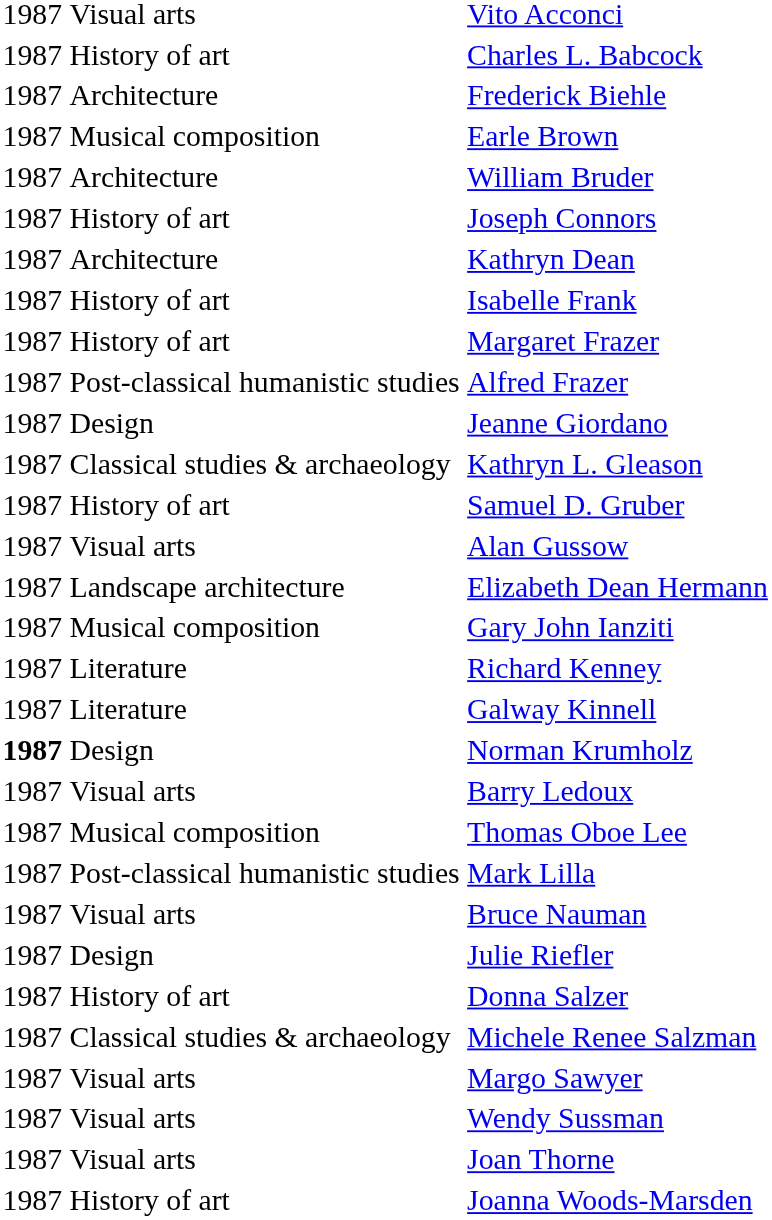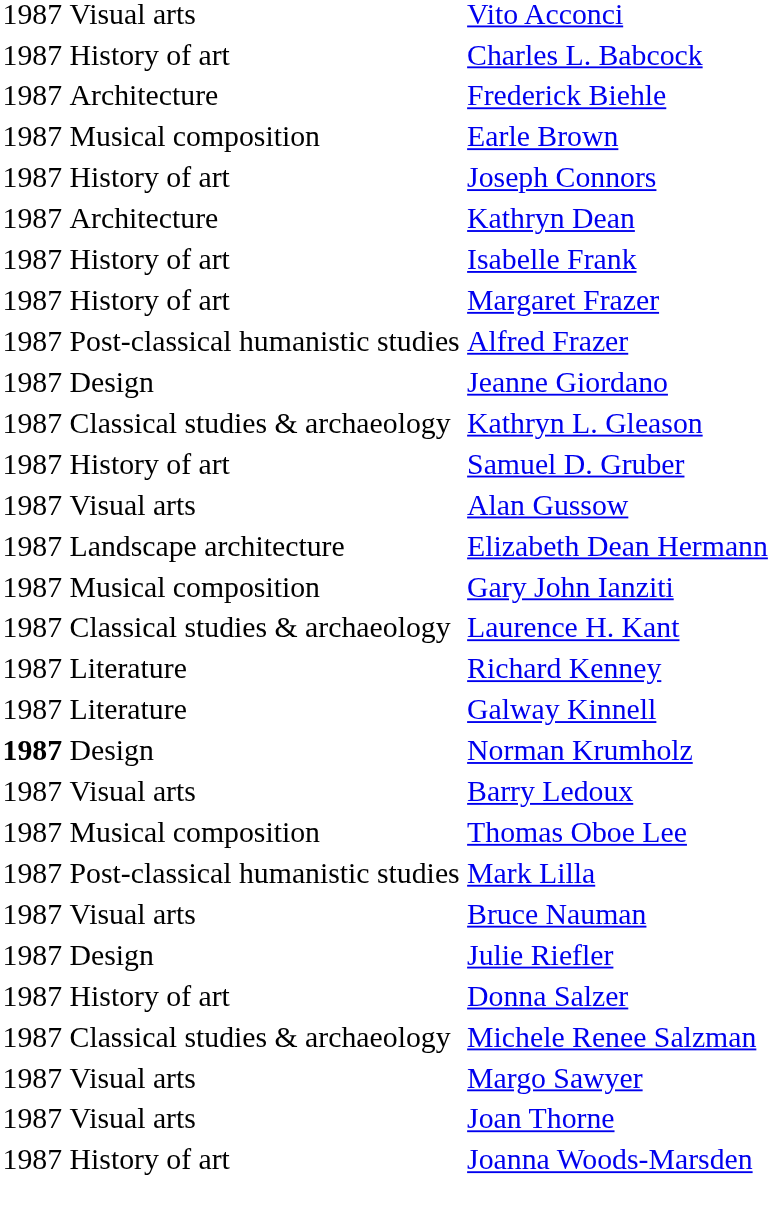 <table>
 <tr>
 <td>1987</td>
 <td>Visual arts</td>
 <td><a href='#'>Vito Acconci</a></td>
 </tr>
 <tr>
 <td>1987</td>
 <td>History of art</td>
 <td><a href='#'>Charles L. Babcock</a></td>
 </tr>
 <tr>
 <td>1987</td>
 <td>Architecture</td>
 <td><a href='#'>Frederick Biehle</a></td>
 </tr>
 <tr>
 <td>1987</td>
 <td>Musical composition</td>
 <td><a href='#'>Earle Brown</a></td>
-</tr>
-<tr>
-<td>1987</td>
-<td>Architecture</td>
-<td><a href='#'>William Bruder</a></td>
 </tr>
 <tr>
 <td>1987</td>
 <td>History of art</td>
 <td><a href='#'>Joseph Connors</a></td>
 </tr>
 <tr>
 <td>1987</td>
 <td>Architecture</td>
 <td><a href='#'>Kathryn Dean</a></td>
 </tr>
 <tr>
 <td>1987</td>
 <td>History of art</td>
 <td><a href='#'>Isabelle Frank</a></td>
 </tr>
 <tr>
 <td>1987</td>
 <td>History of art</td>
 <td><a href='#'>Margaret Frazer</a></td>
 </tr>
 <tr>
 <td>1987</td>
 <td>Post-classical humanistic studies</td>
 <td><a href='#'>Alfred Frazer</a></td>
 </tr>
 <tr>
 <td>1987</td>
 <td>Design</td>
 <td><a href='#'>Jeanne Giordano</a></td>
 </tr>
 <tr>
 <td>1987</td>
 <td>Classical studies & archaeology</td>
 <td><a href='#'>Kathryn L. Gleason</a></td>
 </tr>
 <tr>
 <td>1987</td>
 <td>History of art</td>
 <td><a href='#'>Samuel D. Gruber</a></td>
 </tr>
 <tr>
 <td>1987</td>
 <td>Visual arts</td>
 <td><a href='#'>Alan Gussow</a></td>
 </tr>
 <tr>
 <td>1987</td>
 <td>Landscape architecture</td>
 <td><a href='#'>Elizabeth Dean Hermann</a></td>
 </tr>
 <tr>
 <td>1987</td>
 <td>Musical composition</td>
 <td><a href='#'>Gary John Ianziti</a></td>
+</tr>
+<tr>
+<td>1987</td>
+<td>Classical studies & archaeology</td>
+<td><a href='#'>Laurence H. Kant</a></td>
 </tr>
 <tr>
 <td>1987</td>
 <td>Literature</td>
 <td><a href='#'>Richard Kenney</a></td>
 </tr>
 <tr>
 <td>1987</td>
 <td>Literature</td>
 <td><a href='#'>Galway Kinnell</a></td>
 </tr>
 <tr>
 <td><strong>1987</strong></td>
 <td>Design</td>
 <td><a href='#'>Norman Krumholz</a></td>
 </tr>
 <tr>
 <td>1987</td>
 <td>Visual arts</td>
 <td><a href='#'>Barry Ledoux</a></td>
 </tr>
 <tr>
 <td>1987</td>
 <td>Musical composition</td>
 <td><a href='#'>Thomas Oboe Lee</a></td>
 </tr>
 <tr>
 <td>1987</td>
 <td>Post-classical humanistic studies</td>
 <td><a href='#'>Mark Lilla</a></td>
 </tr>
 <tr>
 <td>1987</td>
 <td>Visual arts</td>
 <td><a href='#'>Bruce Nauman</a></td>
 </tr>
 <tr>
 <td>1987</td>
 <td>Design</td>
 <td><a href='#'>Julie Riefler</a></td>
 </tr>
 <tr>
 <td>1987</td>
 <td>History of art</td>
 <td><a href='#'>Donna Salzer</a></td>
 </tr>
 <tr>
 <td>1987</td>
 <td>Classical studies & archaeology</td>
 <td><a href='#'>Michele Renee Salzman</a></td>
 </tr>
 <tr>
 <td>1987</td>
 <td>Visual arts</td>
 <td><a href='#'>Margo Sawyer</a></td>
 </tr>
 <tr>
 <td>1987</td>
 <td>Visual arts</td>
-<td><a href='#'>Wendy Sussman</a></td>
-</tr>
-<tr>
-<td>1987</td>
-<td>Visual arts</td>
 <td><a href='#'>Joan Thorne</a></td>
 </tr>
 <tr>
 <td>1987</td>
 <td>History of art</td>
 <td><a href='#'>Joanna Woods-Marsden</a></td>
 </tr>
 </table>
